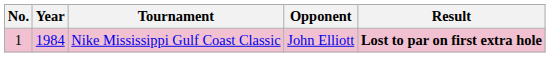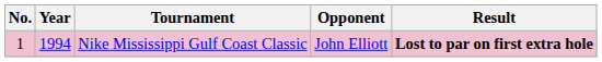 <table class="wikitable" style="font-size:95%;">
 <tr>
 <th>No.</th>
 <th>Year</th>
 <th>Tournament</th>
 <th>Opponent</th>
 <th>Result</th>
 </tr>
 <tr style="background:#F2C1D1;">
 <td align=center>1</td>
-<td><a href='#'>1984</a></td>
+<td><a href='#'>1994</a></td>
 <td><a href='#'>Nike Mississippi Gulf Coast Classic</a></td>
 <td> <a href='#'>John Elliott</a></td>
 <td><strong>Lost to par on first extra hole</strong></td>
 </tr>
 </table>
